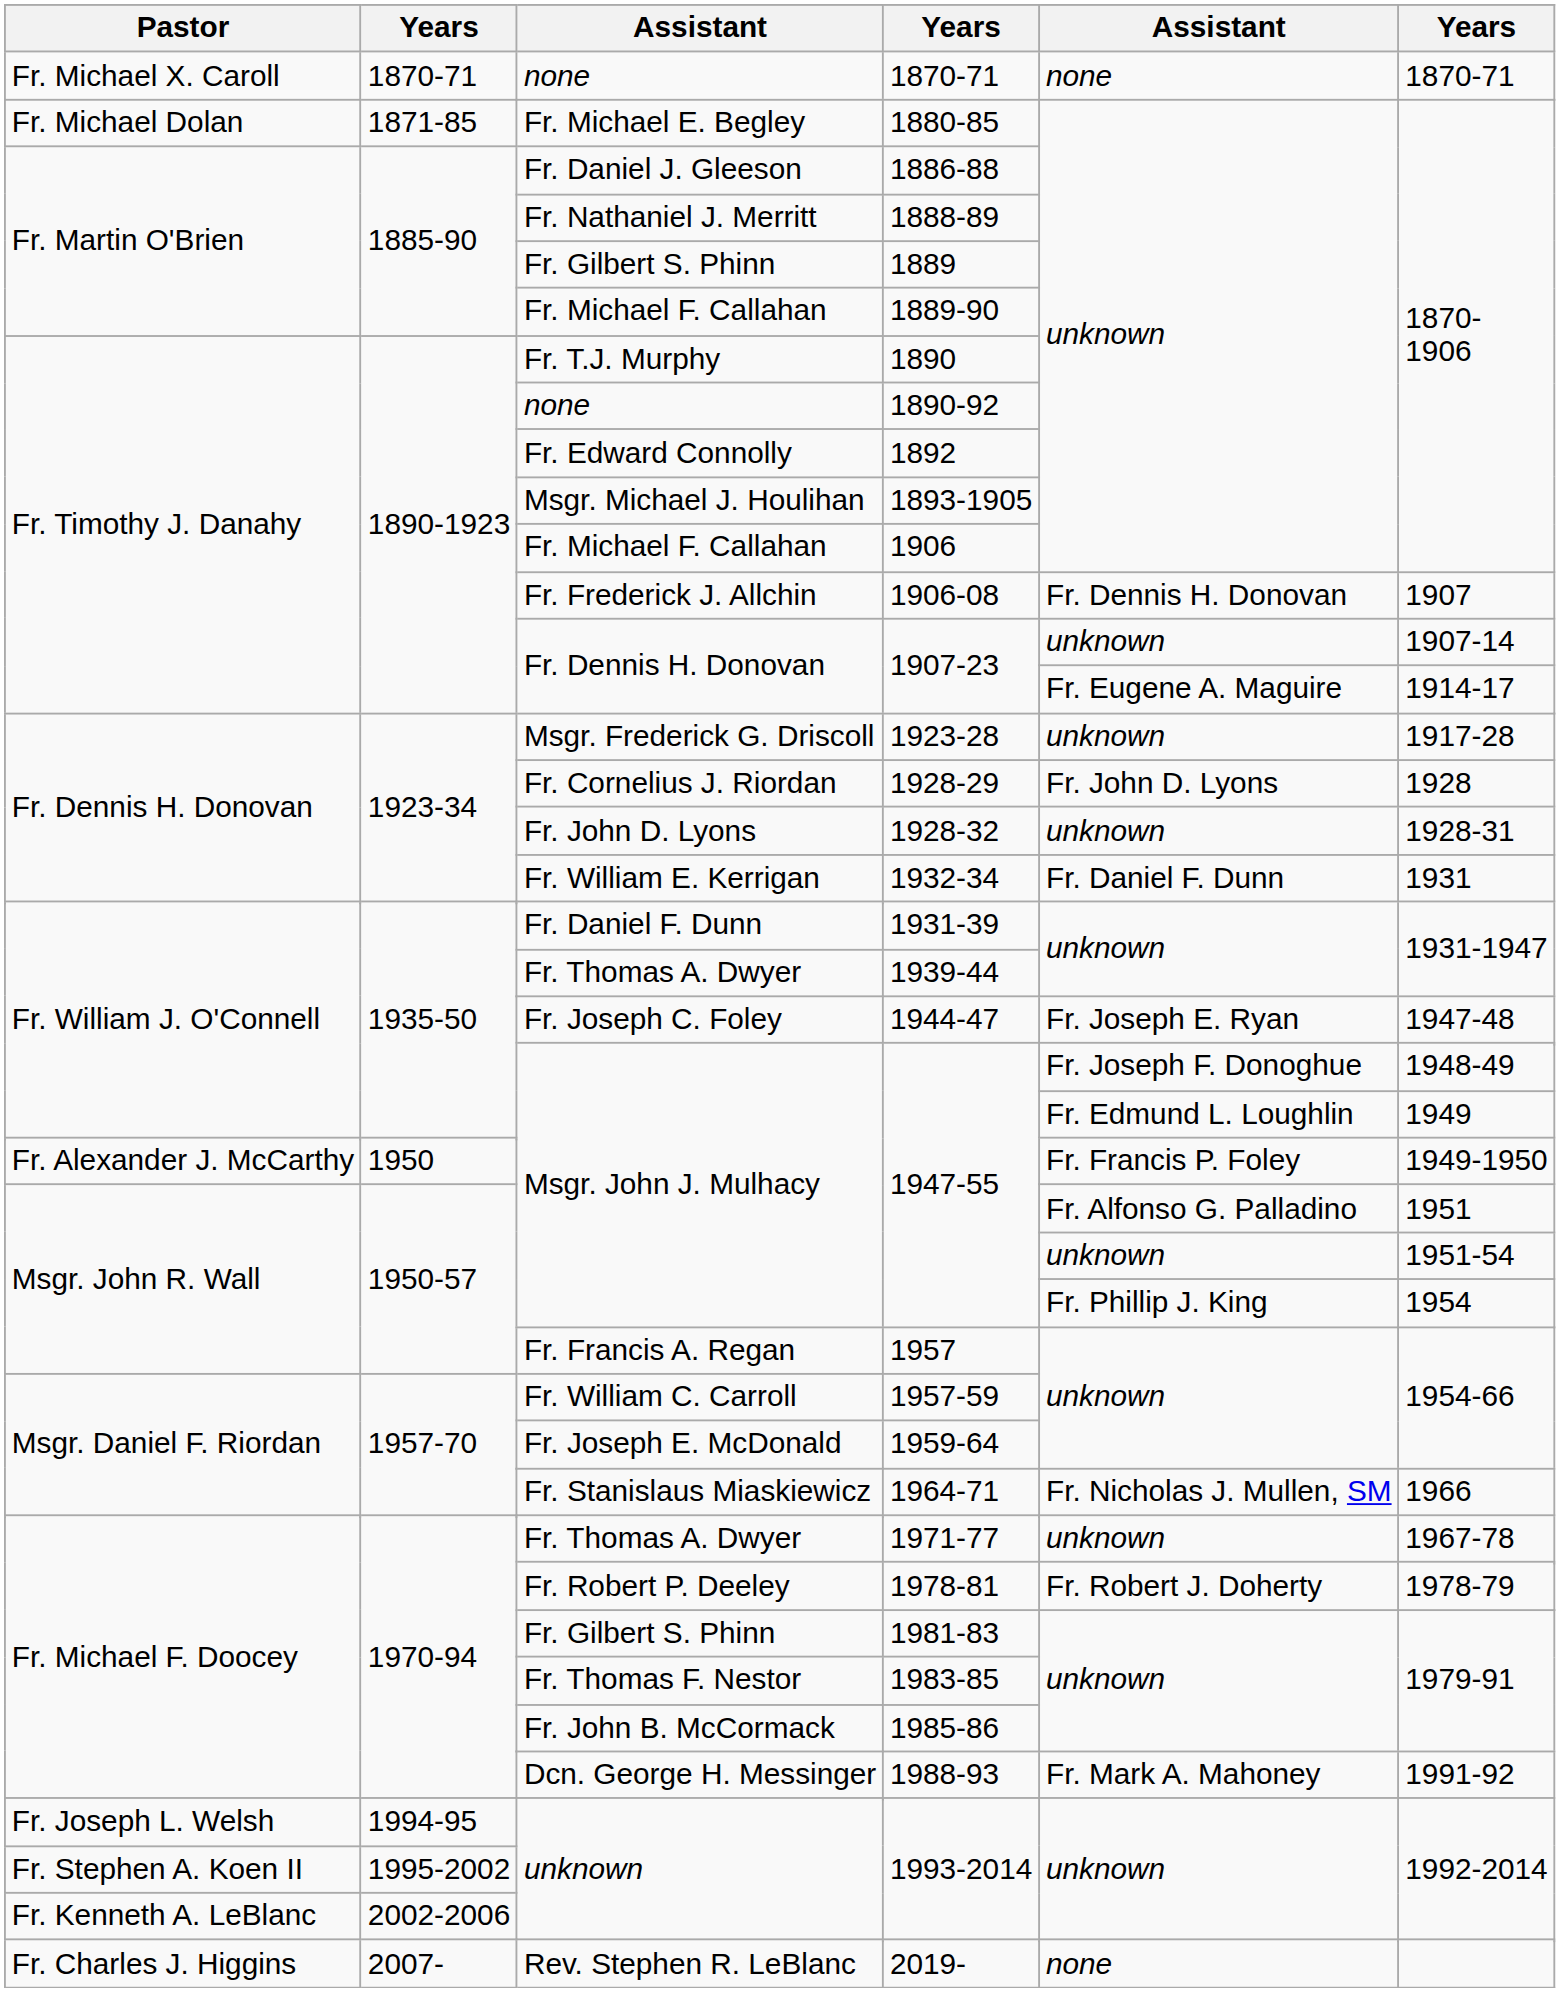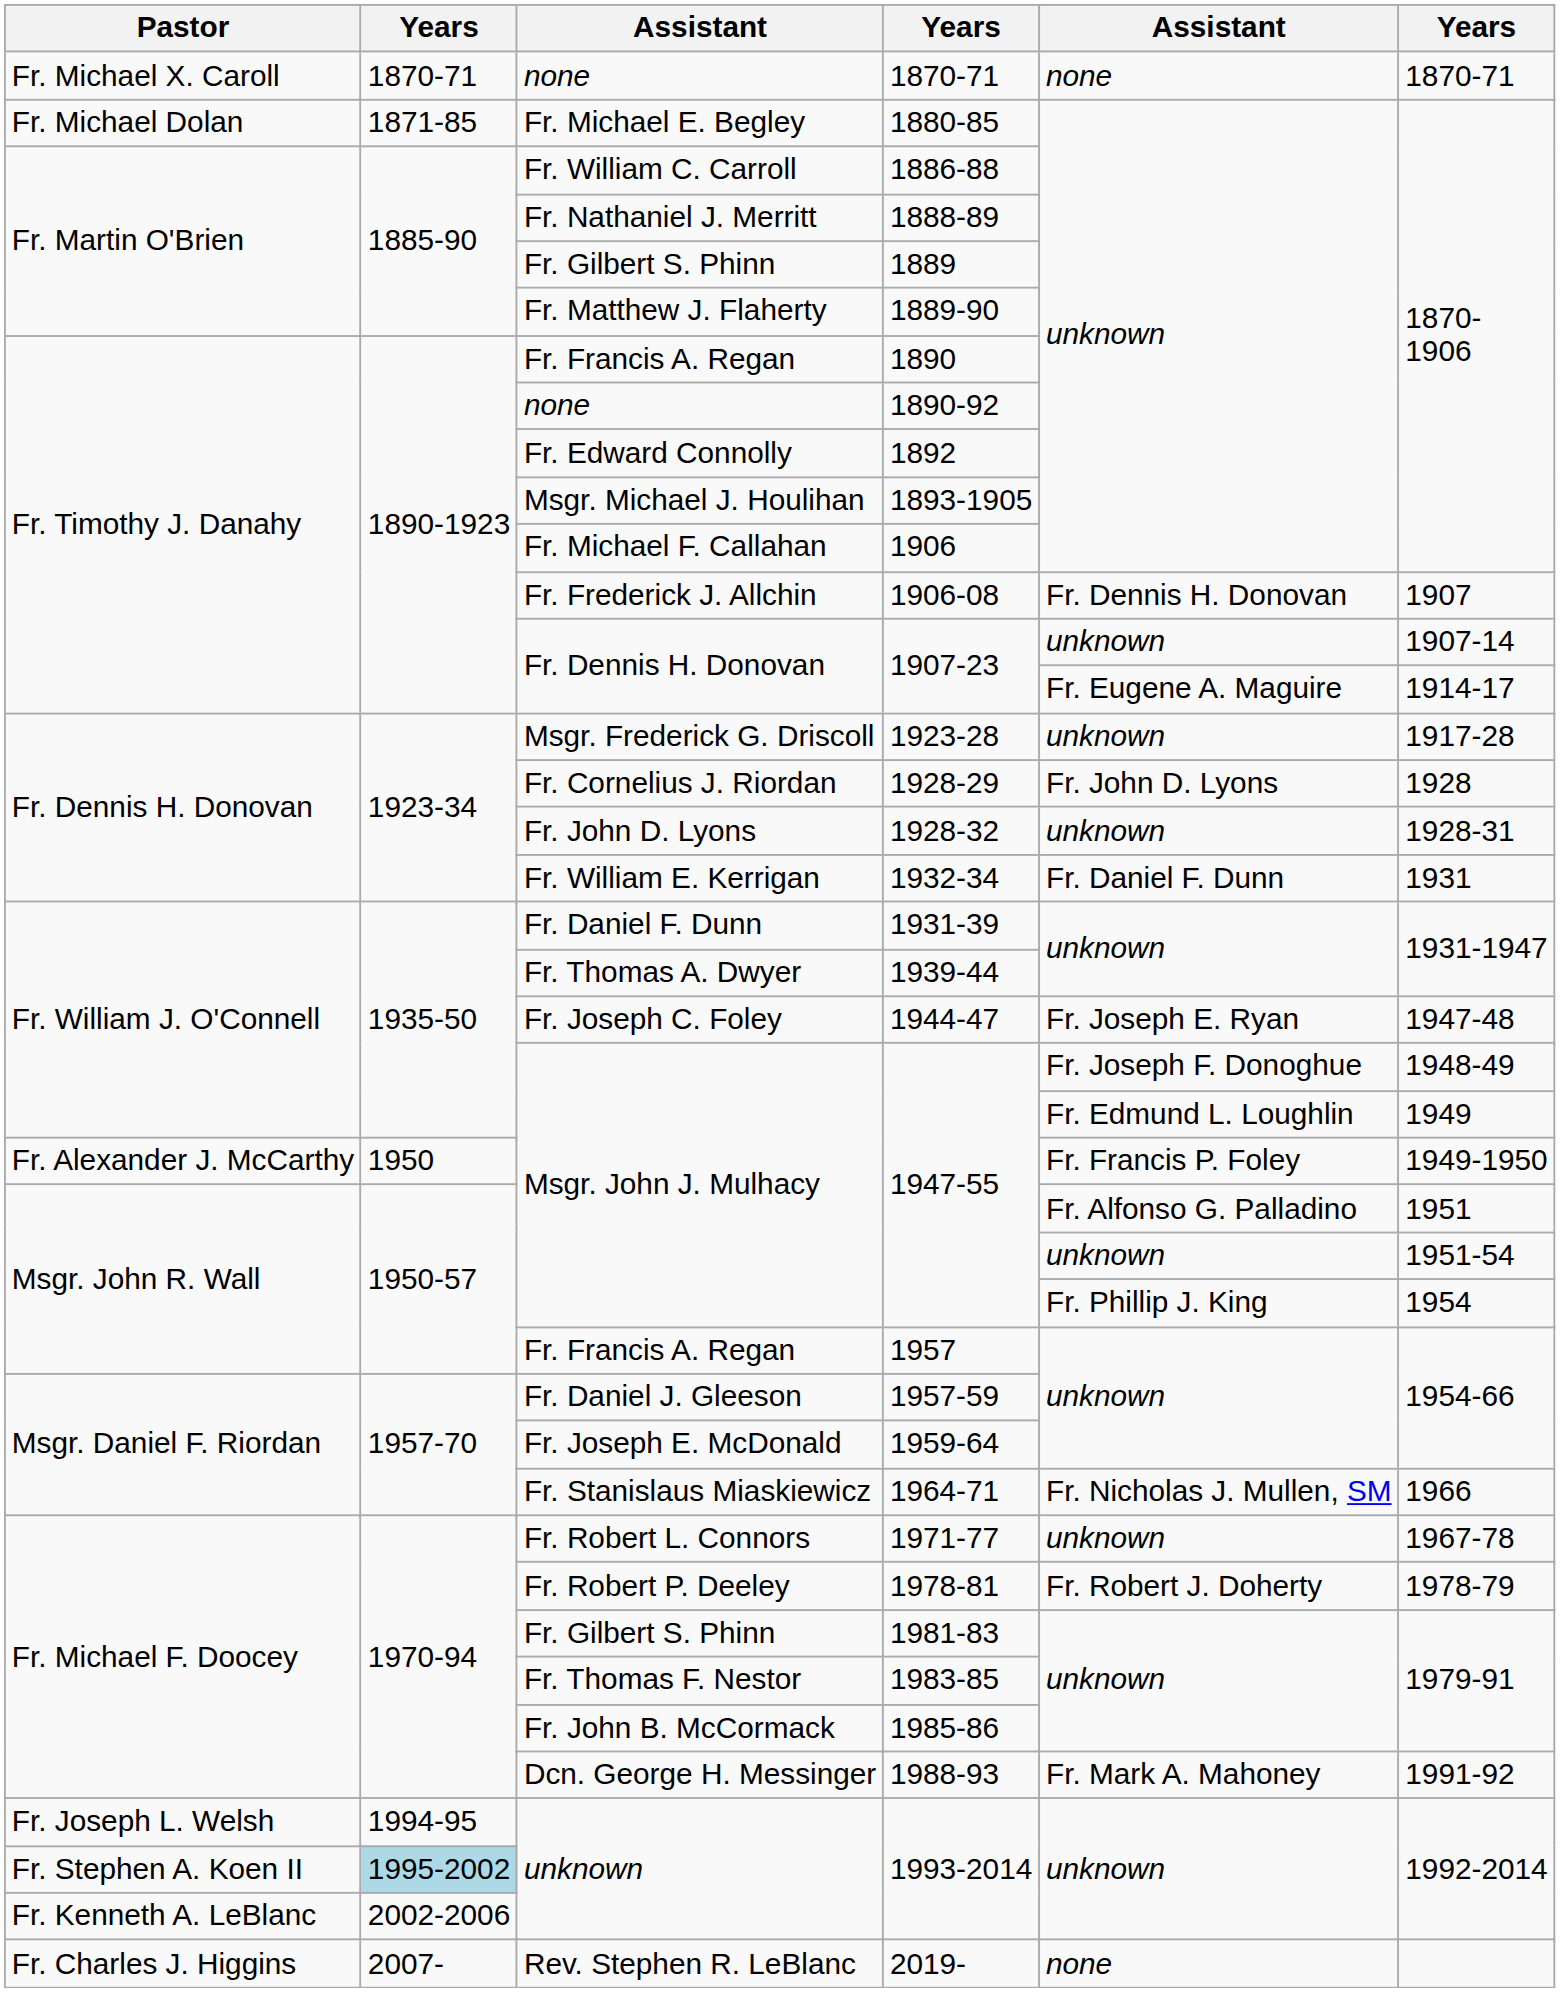 <table class="wikitable">
 <tr>
 <th>Pastor</th>
 <th>Years</th>
 <th>Assistant</th>
 <th>Years</th>
 <th>Assistant</th>
 <th>Years</th>
 </tr>
 <tr>
 <td>Fr. Michael X. Caroll</td>
 <td>1870-71</td>
 <td rowspan="2"><em>none</em></td>
 <td rowspan="2">1870-71</td>
 <td><em>none</em></td>
 <td>1870-71</td>
 </tr>
 <tr>
 <td rowspan="2">Fr. Michael Dolan</td>
 <td rowspan="2">1871-85</td>
 <td rowspan="11"><em>unknown</em></td>
 <td rowspan="11">1870-<br>1906</td>
 </tr>
 <tr>
 <td>Fr. Michael E. Begley</td>
 <td>1880-85</td>
 </tr>
 <tr>
 <td rowspan="4">Fr. Martin O'Brien</td>
 <td rowspan="4">1885-90</td>
-<td>Fr. Daniel J. Gleeson</td>
+<td>Fr. William C. Carroll</td>
 <td>1886-88</td>
 </tr>
 <tr>
 <td>Fr. Nathaniel J. Merritt</td>
 <td>1888-89</td>
 </tr>
 <tr>
 <td>Fr. Gilbert S. Phinn</td>
 <td>1889</td>
 </tr>
 <tr>
-<td>Fr. Michael F. Callahan</td>
+<td>Fr. Matthew J. Flaherty</td>
 <td>1889-90</td>
 </tr>
 <tr>
 <td rowspan="9">Fr. Timothy J. Danahy</td>
 <td rowspan="9">1890-1923</td>
-<td>Fr. T.J. Murphy</td>
+<td>Fr. Francis A. Regan</td>
 <td>1890</td>
 </tr>
 <tr>
 <td><em>none</em></td>
 <td>1890-92</td>
 </tr>
 <tr>
 <td>Fr. Edward Connolly</td>
 <td>1892</td>
 </tr>
 <tr>
 <td>Msgr. Michael J. Houlihan</td>
 <td>1893-1905</td>
 </tr>
 <tr>
 <td>Fr. Michael F. Callahan</td>
 <td>1906</td>
 </tr>
 <tr>
 <td>Fr. Frederick J. Allchin</td>
 <td>1906-08</td>
 <td>Fr. Dennis H. Donovan</td>
 <td>1907</td>
 </tr>
 <tr>
 <td rowspan="3">Fr. Dennis H. Donovan</td>
 <td rowspan="3">1907-23</td>
 <td><em>unknown</em></td>
 <td>1907-14</td>
 </tr>
 <tr>
 <td>Fr. Eugene A. Maguire</td>
 <td>1914-17</td>
 </tr>
 <tr>
 <td rowspan="2"><em>unknown</em></td>
 <td rowspan="2">1917-28</td>
 </tr>
 <tr>
 <td rowspan="6">Fr. Dennis H. Donovan</td>
 <td rowspan="6">1923-34</td>
 <td>Msgr. Frederick G. Driscoll</td>
 <td>1923-28</td>
 </tr>
 <tr>
 <td>Fr. Cornelius J. Riordan</td>
 <td>1928-29</td>
 <td>Fr. John D. Lyons</td>
 <td>1928</td>
 </tr>
 <tr>
 <td>Fr. John D. Lyons</td>
 <td>1928-32</td>
 <td><em>unknown</em></td>
 <td>1928-31</td>
 </tr>
 <tr>
 <td rowspan="2">Fr. William E. Kerrigan</td>
 <td rowspan="2">1932-34</td>
 <td>Fr. Daniel F. Dunn</td>
 <td>1931</td>
 </tr>
 <tr>
 <td rowspan="5"><em>unknown</em></td>
 <td rowspan="5">1931-1947</td>
 </tr>
 <tr>
 <td rowspan="2">Fr. Daniel F. Dunn</td>
 <td rowspan="2">1931-39</td>
 </tr>
 <tr>
 <td rowspan="8">Fr. William J. O'Connell</td>
 <td rowspan="8">1935-50</td>
 </tr>
 <tr>
 <td>Fr. Thomas A. Dwyer</td>
 <td>1939-44</td>
 </tr>
 <tr>
 <td rowspan="2">Fr. Joseph C. Foley</td>
 <td rowspan="2">1944-47</td>
 </tr>
 <tr>
 <td rowspan="2">Fr. Joseph E. Ryan</td>
 <td rowspan="2">1947-48</td>
 </tr>
 <tr>
 <td rowspan="9">Msgr. John J. Mulhacy</td>
 <td rowspan="9">1947-55</td>
 </tr>
 <tr>
 <td>Fr. Joseph F. Donoghue</td>
 <td>1948-49</td>
 </tr>
 <tr>
 <td>Fr. Edmund L. Loughlin</td>
 <td>1949</td>
 </tr>
 <tr>
 <td rowspan="2">Fr. Francis P. Foley</td>
 <td rowspan="2">1949-1950</td>
 </tr>
 <tr>
 <td>Fr. Alexander J. McCarthy</td>
 <td>1950</td>
 </tr>
 <tr>
 <td rowspan="5">Msgr. John R. Wall</td>
 <td rowspan="5">1950-57</td>
 <td>Fr. Alfonso G. Palladino</td>
 <td>1951</td>
 </tr>
 <tr>
 <td><em>unknown</em></td>
 <td>1951-54</td>
 </tr>
 <tr>
 <td>Fr. Phillip J. King</td>
 <td>1954</td>
 </tr>
 <tr>
 <td rowspan="5"><em>unknown</em></td>
 <td rowspan="5">1954-66</td>
 </tr>
 <tr>
 <td>Fr. Francis A. Regan</td>
 <td>1957</td>
 </tr>
 <tr>
 <td rowspan="5">Msgr. Daniel F. Riordan</td>
 <td rowspan="5">1957-70</td>
-<td>Fr. William C. Carroll</td>
+<td>Fr. Daniel J. Gleeson</td>
 <td>1957-59</td>
 </tr>
 <tr>
 <td>Fr. Joseph E. McDonald</td>
 <td>1959-64</td>
 </tr>
 <tr>
 <td rowspan="4">Fr. Stanislaus Miaskiewicz</td>
 <td rowspan="4">1964-71</td>
 </tr>
 <tr>
 <td>Fr. Nicholas J. Mullen, <a href='#'>SM</a></td>
 <td>1966</td>
 </tr>
 <tr>
 <td rowspan="4"><em>unknown</em></td>
 <td rowspan="4">1967-78</td>
 </tr>
 <tr>
 <td rowspan="10">Fr. Michael F. Doocey</td>
 <td rowspan="10">1970-94</td>
 </tr>
 <tr>
-<td>Fr. Thomas A. Dwyer</td>
+<td>Fr. Robert L. Connors</td>
 <td>1971-77</td>
 </tr>
 <tr>
 <td rowspan="3">Fr. Robert P. Deeley</td>
 <td rowspan="3">1978-81</td>
 </tr>
 <tr>
 <td>Fr. Robert J. Doherty</td>
 <td>1978-79</td>
 </tr>
 <tr>
 <td rowspan="5"><em>unknown</em></td>
 <td rowspan="5">1979-91</td>
 </tr>
 <tr>
 <td>Fr. Gilbert S. Phinn</td>
 <td>1981-83</td>
 </tr>
 <tr>
 <td>Fr. Thomas F. Nestor</td>
 <td>1983-85</td>
 </tr>
 <tr>
 <td>Fr. John B. McCormack</td>
 <td>1985-86</td>
 </tr>
 <tr>
 <td rowspan="3">Dcn. George H. Messinger</td>
 <td rowspan="3">1988-93</td>
 </tr>
 <tr>
 <td>Fr. Mark A. Mahoney</td>
 <td>1991-92</td>
 </tr>
 <tr>
 <td rowspan="2">Fr. Joseph L. Welsh</td>
 <td rowspan="2">1994-95</td>
 <td rowspan="5"><em>unknown</em></td>
 <td rowspan="5">1992-2014</td>
 </tr>
 <tr>
 <td rowspan="4"><em>unknown</em></td>
 <td rowspan="4">1993-2014</td>
 </tr>
 <tr>
 <td>Fr. Stephen A. Koen II</td>
-<td>1995-2002</td>
+<td style="background: lightblue;">1995-2002</td>
 </tr>
 <tr>
 <td>Fr. Kenneth A. LeBlanc</td>
 <td>2002-2006</td>
 </tr>
 <tr>
 <td rowspan="2">Fr. Charles J. Higgins</td>
 <td rowspan="2">2007-</td>
 </tr>
 <tr>
 <td>Rev. Stephen R. LeBlanc</td>
 <td>2019-</td>
 <td><em>none</em></td>
 <td></td>
 </tr>
 </table>
